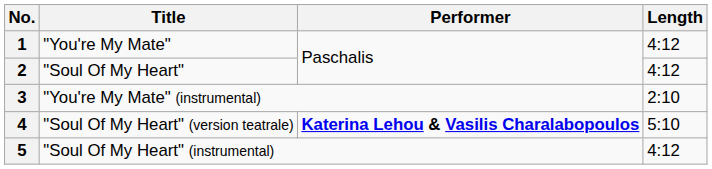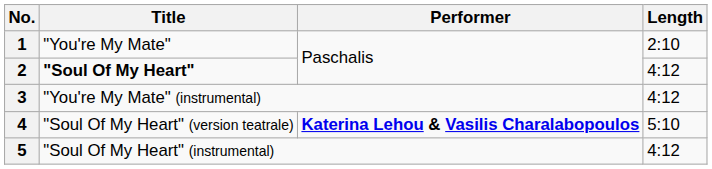 <table class="wikitable">
 <tr>
 <th>No.</th>
 <th>Title</th>
 <th>Performer</th>
 <th>Length</th>
 </tr>
 <tr>
 <th>1</th>
 <td>"You're My Mate"</td>
 <td rowspan="2">Paschalis</td>
-<td>4:12</td>
+<td>2:10</td>
 </tr>
 <tr>
 <th>2</th>
-<td>"Soul Of My Heart"</td>
+<td><strong>"Soul Of My Heart"</strong></td>
 <td>4:12</td>
 </tr>
 <tr>
 <th>3</th>
 <td colspan="2">"You're My Mate" <small>(instrumental)</small></td>
-<td>2:10</td>
+<td>4:12</td>
 </tr>
 <tr>
 <th>4</th>
 <td>"Soul Of My Heart" <small>(version teatrale)</small></td>
 <td><strong><a href='#'>Katerina Lehou</a> & <a href='#'>Vasilis Charalabopoulos</a></strong></td>
 <td>5:10</td>
 </tr>
 <tr>
 <th>5</th>
 <td colspan="2">"Soul Of My Heart" <small>(instrumental)</small></td>
 <td>4:12</td>
 </tr>
 </table>
